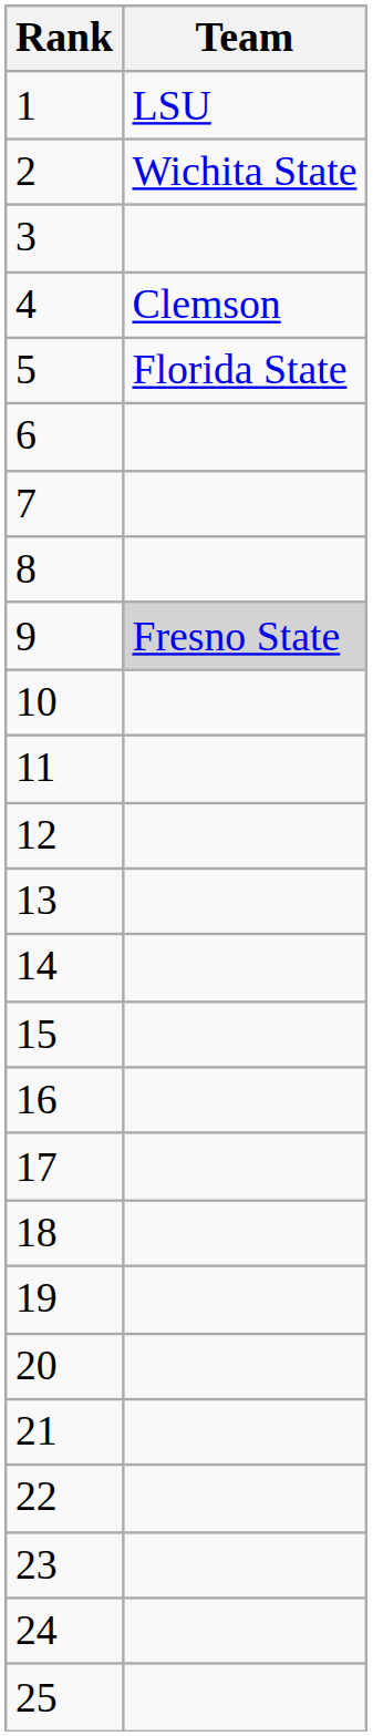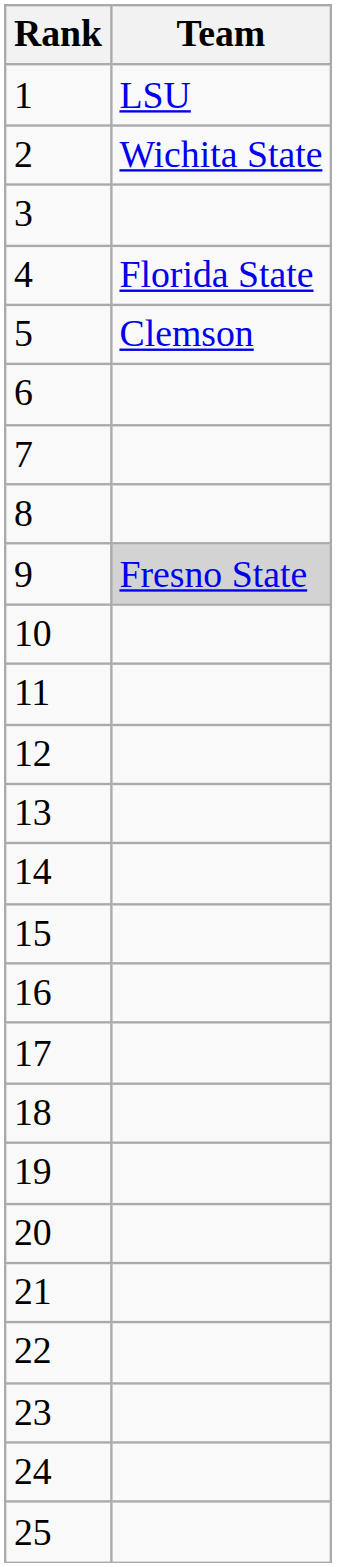 <table class=wikitable>
 <tr>
 <th>Rank</th>
 <th>Team</th>
 </tr>
 <tr>
 <td>1</td>
 <td><a href='#'>LSU</a></td>
 </tr>
 <tr>
 <td>2</td>
 <td><a href='#'>Wichita State</a></td>
 </tr>
 <tr>
 <td>3</td>
 <td></td>
 </tr>
 <tr>
 <td>4</td>
-<td><a href='#'>Clemson</a></td>
+<td><a href='#'>Florida State</a></td>
 </tr>
 <tr>
 <td>5</td>
-<td><a href='#'>Florida State</a></td>
+<td><a href='#'>Clemson</a></td>
 </tr>
 <tr>
 <td>6</td>
 <td></td>
 </tr>
 <tr>
 <td>7</td>
 <td></td>
 </tr>
 <tr>
 <td>8</td>
 <td></td>
 </tr>
 <tr>
 <td>9</td>
 <td style="background: lightgrey;"><a href='#'>Fresno State</a></td>
 </tr>
 <tr>
 <td>10</td>
 <td></td>
 </tr>
 <tr>
 <td>11</td>
 <td></td>
 </tr>
 <tr>
 <td>12</td>
 <td></td>
 </tr>
 <tr>
 <td>13</td>
 <td></td>
 </tr>
 <tr>
 <td>14</td>
 <td></td>
 </tr>
 <tr>
 <td>15</td>
 <td></td>
 </tr>
 <tr>
 <td>16</td>
 <td></td>
 </tr>
 <tr>
 <td>17</td>
 <td></td>
 </tr>
 <tr>
 <td>18</td>
 <td></td>
 </tr>
 <tr>
 <td>19</td>
 <td></td>
 </tr>
 <tr>
 <td>20</td>
 <td></td>
 </tr>
 <tr>
 <td>21</td>
 <td></td>
 </tr>
 <tr>
 <td>22</td>
 <td></td>
 </tr>
 <tr>
 <td>23</td>
 <td></td>
 </tr>
 <tr>
 <td>24</td>
 <td></td>
 </tr>
 <tr>
 <td>25</td>
 <td></td>
 </tr>
 </table>
